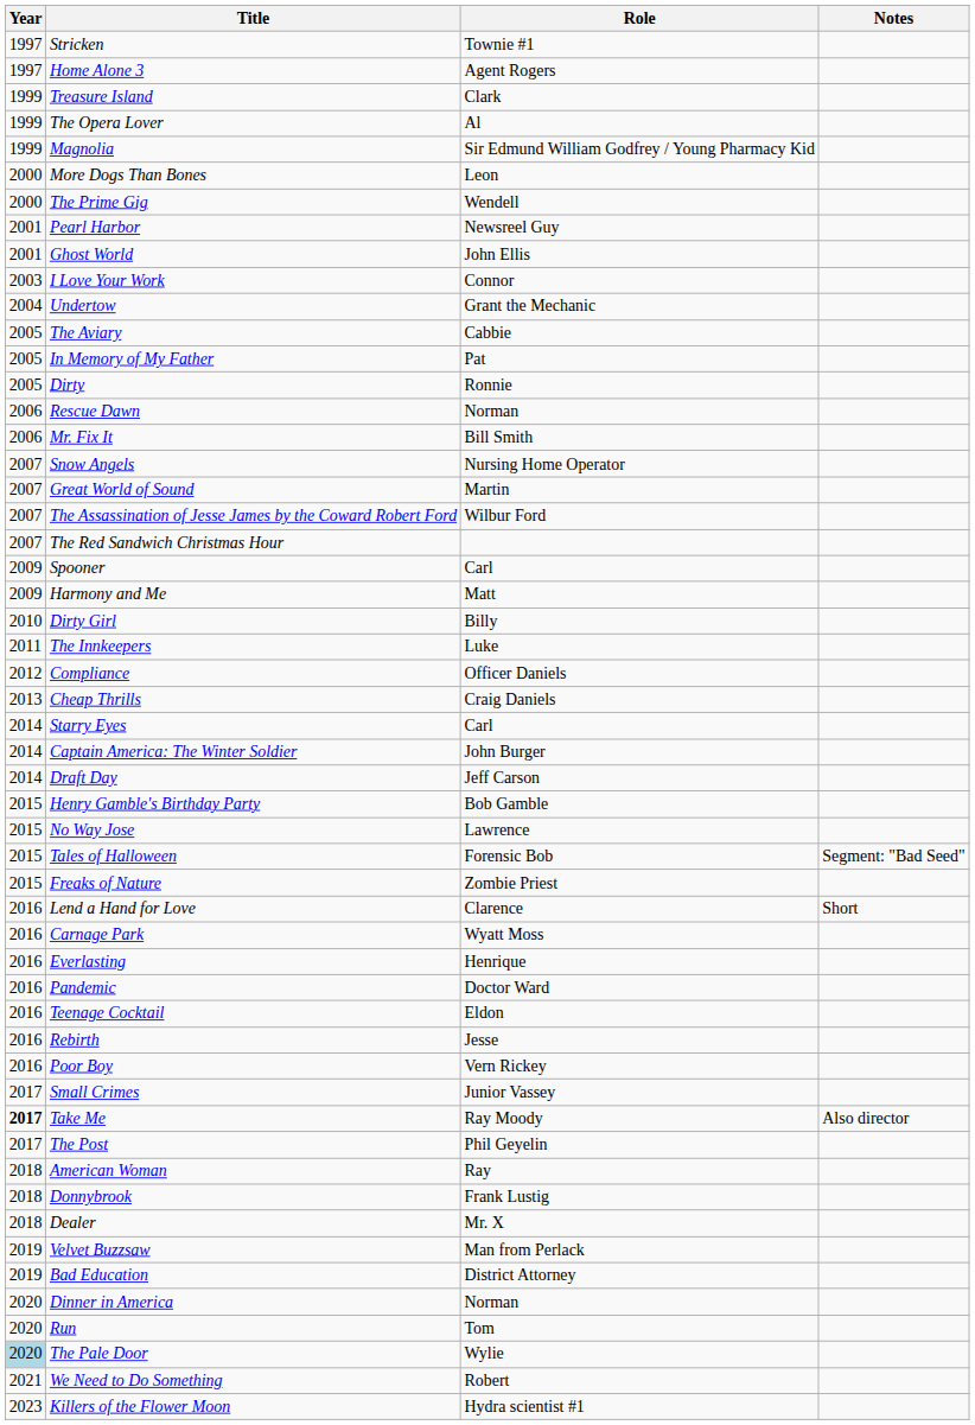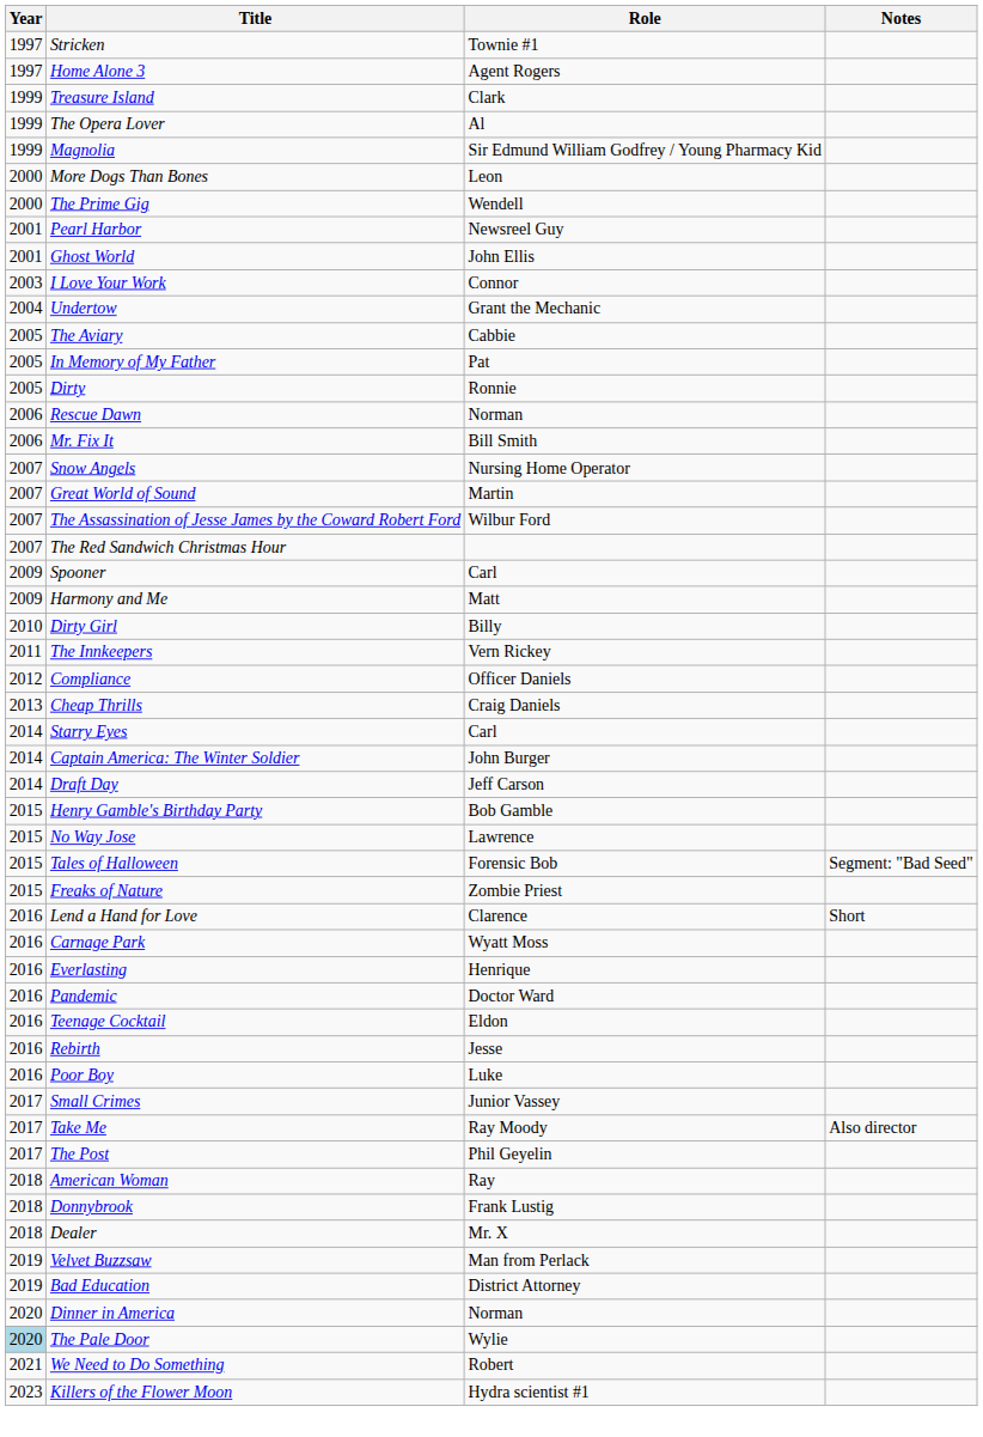 <table class="wikitable sortable">
 <tr>
 <th>Year</th>
 <th>Title</th>
 <th>Role</th>
 <th class="unsortable">Notes</th>
 </tr>
 <tr>
 <td>1997</td>
 <td><em>Stricken</em></td>
 <td>Townie #1</td>
 <td></td>
 </tr>
 <tr>
 <td>1997</td>
 <td><em><a href='#'>Home Alone 3</a></em></td>
 <td>Agent Rogers</td>
 <td></td>
 </tr>
 <tr>
 <td>1999</td>
 <td><em><a href='#'>Treasure Island</a></em></td>
 <td>Clark</td>
 <td></td>
 </tr>
 <tr>
 <td>1999</td>
 <td><em>The Opera Lover</em></td>
 <td>Al</td>
 <td></td>
 </tr>
 <tr>
 <td>1999</td>
 <td><em><a href='#'>Magnolia</a></em></td>
 <td>Sir Edmund William Godfrey / Young Pharmacy Kid</td>
 <td></td>
 </tr>
 <tr>
 <td>2000</td>
 <td><em>More Dogs Than Bones</em></td>
 <td>Leon</td>
 <td></td>
 </tr>
 <tr>
 <td>2000</td>
 <td><em><a href='#'>The Prime Gig</a></em></td>
 <td>Wendell</td>
 <td></td>
 </tr>
 <tr>
 <td>2001</td>
 <td><em><a href='#'>Pearl Harbor</a></em></td>
 <td>Newsreel Guy</td>
 <td></td>
 </tr>
 <tr>
 <td>2001</td>
 <td><em><a href='#'>Ghost World</a></em></td>
 <td>John Ellis</td>
 <td></td>
 </tr>
 <tr>
 <td>2003</td>
 <td><em><a href='#'>I Love Your Work</a></em></td>
 <td>Connor</td>
 <td></td>
 </tr>
 <tr>
 <td>2004</td>
 <td><em><a href='#'>Undertow</a></em></td>
 <td>Grant the Mechanic</td>
 <td></td>
 </tr>
 <tr>
 <td>2005</td>
 <td><em><a href='#'>The Aviary</a></em></td>
 <td>Cabbie</td>
 <td></td>
 </tr>
 <tr>
 <td>2005</td>
 <td><em><a href='#'>In Memory of My Father</a></em></td>
 <td>Pat</td>
 <td></td>
 </tr>
 <tr>
 <td>2005</td>
 <td><em><a href='#'>Dirty</a></em></td>
 <td>Ronnie</td>
 <td></td>
 </tr>
 <tr>
 <td>2006</td>
 <td><em><a href='#'>Rescue Dawn</a></em></td>
 <td>Norman</td>
 <td></td>
 </tr>
 <tr>
 <td>2006</td>
 <td><em><a href='#'>Mr. Fix It</a></em></td>
 <td>Bill Smith</td>
 <td></td>
 </tr>
 <tr>
 <td>2007</td>
 <td><em><a href='#'>Snow Angels</a></em></td>
 <td>Nursing Home Operator</td>
 <td></td>
 </tr>
 <tr>
 <td>2007</td>
 <td><em><a href='#'>Great World of Sound</a></em></td>
 <td>Martin</td>
 <td></td>
 </tr>
 <tr>
 <td>2007</td>
 <td><em><a href='#'>The Assassination of Jesse James by the Coward Robert Ford</a></em></td>
 <td>Wilbur Ford</td>
 <td></td>
 </tr>
 <tr>
 <td>2007</td>
 <td><em>The Red Sandwich Christmas Hour</em></td>
 <td></td>
 <td></td>
 </tr>
 <tr>
 <td>2009</td>
 <td><em>Spooner</em></td>
 <td>Carl</td>
 <td></td>
 </tr>
 <tr>
 <td>2009</td>
 <td><em>Harmony and Me</em></td>
 <td>Matt</td>
 <td></td>
 </tr>
 <tr>
 <td>2010</td>
 <td><em><a href='#'>Dirty Girl</a></em></td>
 <td>Billy</td>
 <td></td>
 </tr>
 <tr>
 <td>2011</td>
 <td><em><a href='#'>The Innkeepers</a></em></td>
-<td>Luke</td>
+<td>Vern Rickey</td>
 <td></td>
 </tr>
 <tr>
 <td>2012</td>
 <td><em><a href='#'>Compliance</a></em></td>
 <td>Officer Daniels</td>
 <td></td>
 </tr>
 <tr>
 <td>2013</td>
 <td><em><a href='#'>Cheap Thrills</a></em></td>
 <td>Craig Daniels</td>
 <td></td>
 </tr>
 <tr>
 <td>2014</td>
 <td><em><a href='#'>Starry Eyes</a></em></td>
 <td>Carl</td>
 <td></td>
 </tr>
 <tr>
 <td>2014</td>
 <td><em><a href='#'>Captain America: The Winter Soldier</a></em></td>
 <td>John Burger</td>
 <td></td>
 </tr>
 <tr>
 <td>2014</td>
 <td><em><a href='#'>Draft Day</a></em></td>
 <td>Jeff Carson</td>
 <td></td>
 </tr>
 <tr>
 <td>2015</td>
 <td><em><a href='#'>Henry Gamble's Birthday Party</a></em></td>
 <td>Bob Gamble</td>
 <td></td>
 </tr>
 <tr>
 <td>2015</td>
 <td><em><a href='#'>No Way Jose</a></em></td>
 <td>Lawrence</td>
 <td></td>
 </tr>
 <tr>
 <td>2015</td>
 <td><em><a href='#'>Tales of Halloween</a></em></td>
 <td>Forensic Bob</td>
 <td>Segment: "Bad Seed"</td>
 </tr>
 <tr>
 <td>2015</td>
 <td><em><a href='#'>Freaks of Nature</a></em></td>
 <td>Zombie Priest</td>
 <td></td>
 </tr>
 <tr>
 <td>2016</td>
 <td><em>Lend a Hand for Love</em></td>
 <td>Clarence</td>
 <td>Short</td>
 </tr>
 <tr>
 <td>2016</td>
 <td><em><a href='#'>Carnage Park</a></em></td>
 <td>Wyatt Moss</td>
 <td></td>
 </tr>
 <tr>
 <td>2016</td>
 <td><em><a href='#'>Everlasting</a></em></td>
 <td>Henrique</td>
 <td></td>
 </tr>
 <tr>
 <td>2016</td>
 <td><em><a href='#'>Pandemic</a></em></td>
 <td>Doctor Ward</td>
 <td></td>
 </tr>
 <tr>
 <td>2016</td>
 <td><em><a href='#'>Teenage Cocktail</a></em></td>
 <td>Eldon</td>
 <td></td>
 </tr>
 <tr>
 <td>2016</td>
 <td><em><a href='#'>Rebirth</a></em></td>
 <td>Jesse</td>
 <td></td>
 </tr>
 <tr>
 <td>2016</td>
 <td><em><a href='#'>Poor Boy</a></em></td>
-<td>Vern Rickey</td>
+<td>Luke</td>
 <td></td>
 </tr>
 <tr>
 <td>2017</td>
 <td><em><a href='#'>Small Crimes</a></em></td>
 <td>Junior Vassey</td>
 <td></td>
 </tr>
 <tr>
-<td><strong>2017</strong></td>
+<td>2017</td>
 <td><em><a href='#'>Take Me</a></em></td>
 <td>Ray Moody</td>
 <td>Also director</td>
 </tr>
 <tr>
 <td>2017</td>
 <td><em><a href='#'>The Post</a></em></td>
 <td>Phil Geyelin</td>
 <td></td>
 </tr>
 <tr>
 <td>2018</td>
 <td><em><a href='#'>American Woman</a></em></td>
 <td>Ray</td>
 <td></td>
 </tr>
 <tr>
 <td>2018</td>
 <td><em><a href='#'>Donnybrook</a></em></td>
 <td>Frank Lustig</td>
 <td></td>
 </tr>
 <tr>
 <td>2018</td>
 <td><em>Dealer</em></td>
 <td>Mr. X</td>
 <td></td>
 </tr>
 <tr>
 <td>2019</td>
 <td><em><a href='#'>Velvet Buzzsaw</a></em></td>
 <td>Man from Perlack</td>
 <td></td>
 </tr>
 <tr>
 <td>2019</td>
 <td><em><a href='#'>Bad Education</a></em></td>
 <td>District Attorney</td>
 <td></td>
 </tr>
 <tr>
 <td>2020</td>
 <td><em><a href='#'>Dinner in America</a></em></td>
 <td>Norman</td>
 <td></td>
 </tr>
 <tr>
-<td>2020</td>
-<td><em><a href='#'>Run</a></em></td>
-<td>Tom</td>
-<td></td>
-</tr>
-<tr>
 <td style="background: lightblue;">2020</td>
 <td><em><a href='#'>The Pale Door</a></em></td>
 <td>Wylie</td>
 <td></td>
 </tr>
 <tr>
 <td>2021</td>
 <td><em><a href='#'>We Need to Do Something</a></em></td>
 <td>Robert</td>
 <td></td>
 </tr>
 <tr>
 <td>2023</td>
 <td><em><a href='#'>Killers of the Flower Moon</a></em></td>
 <td>Hydra scientist #1</td>
 <td></td>
 </tr>
 </table>
